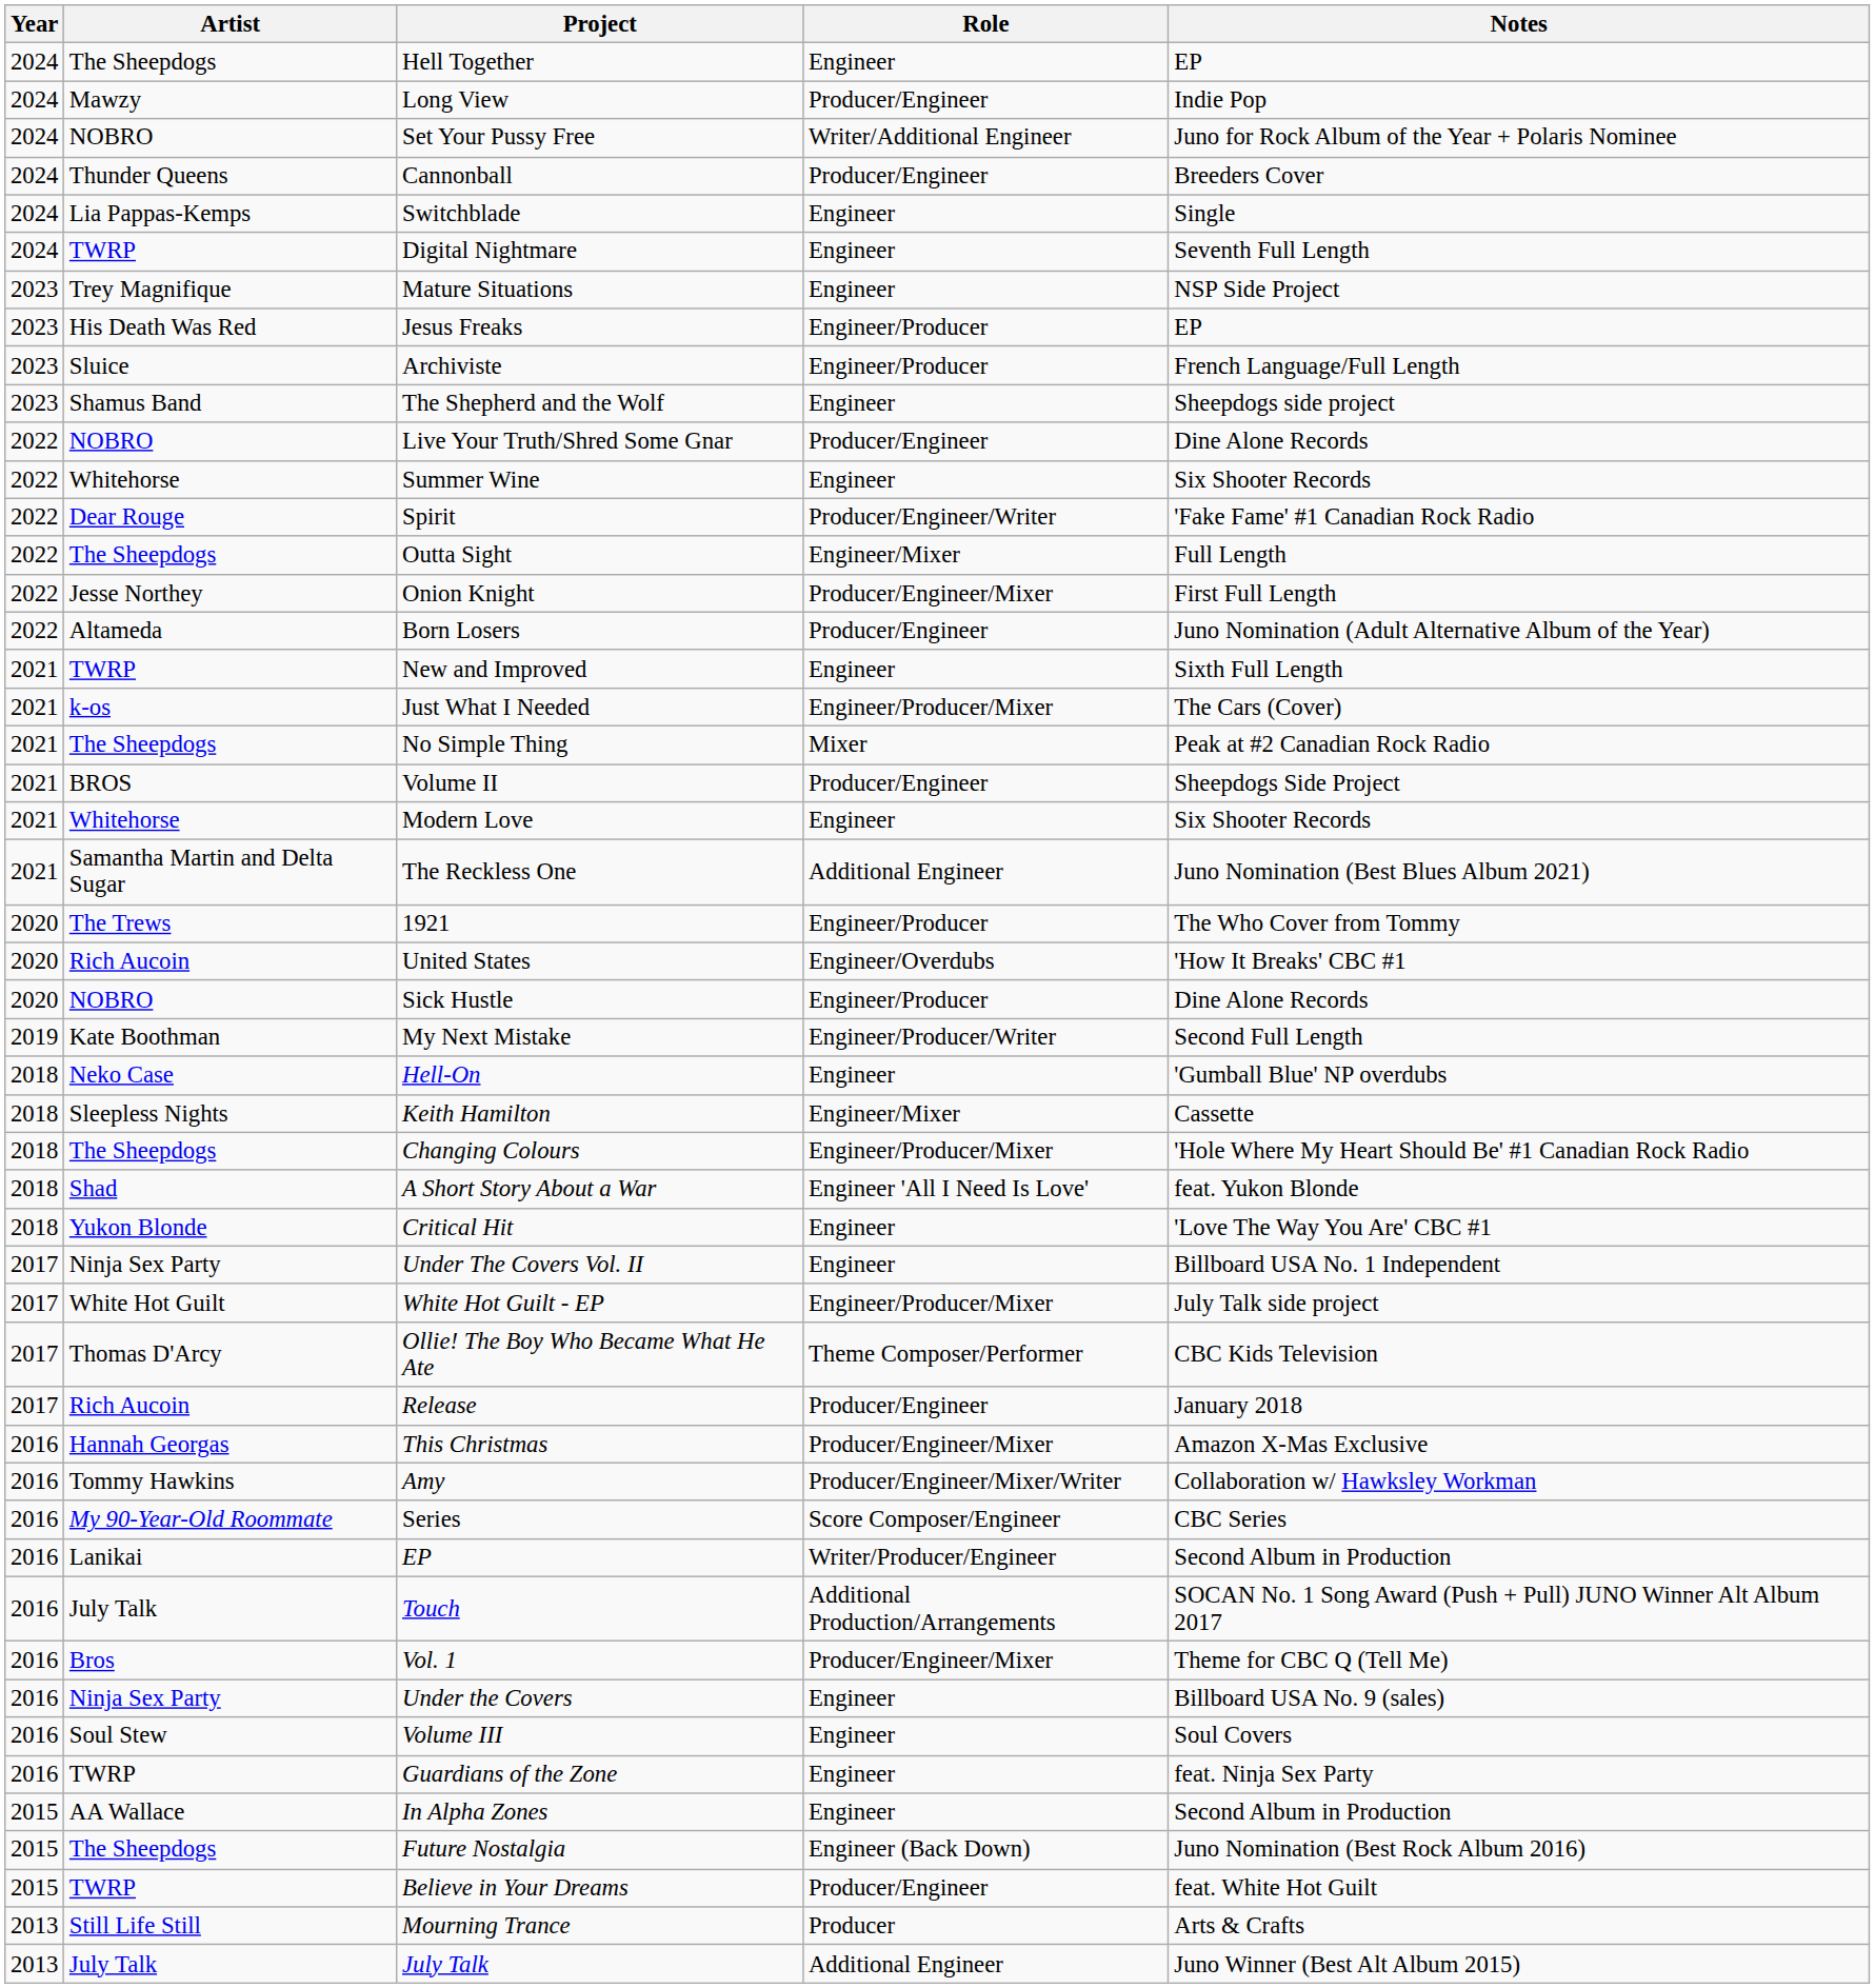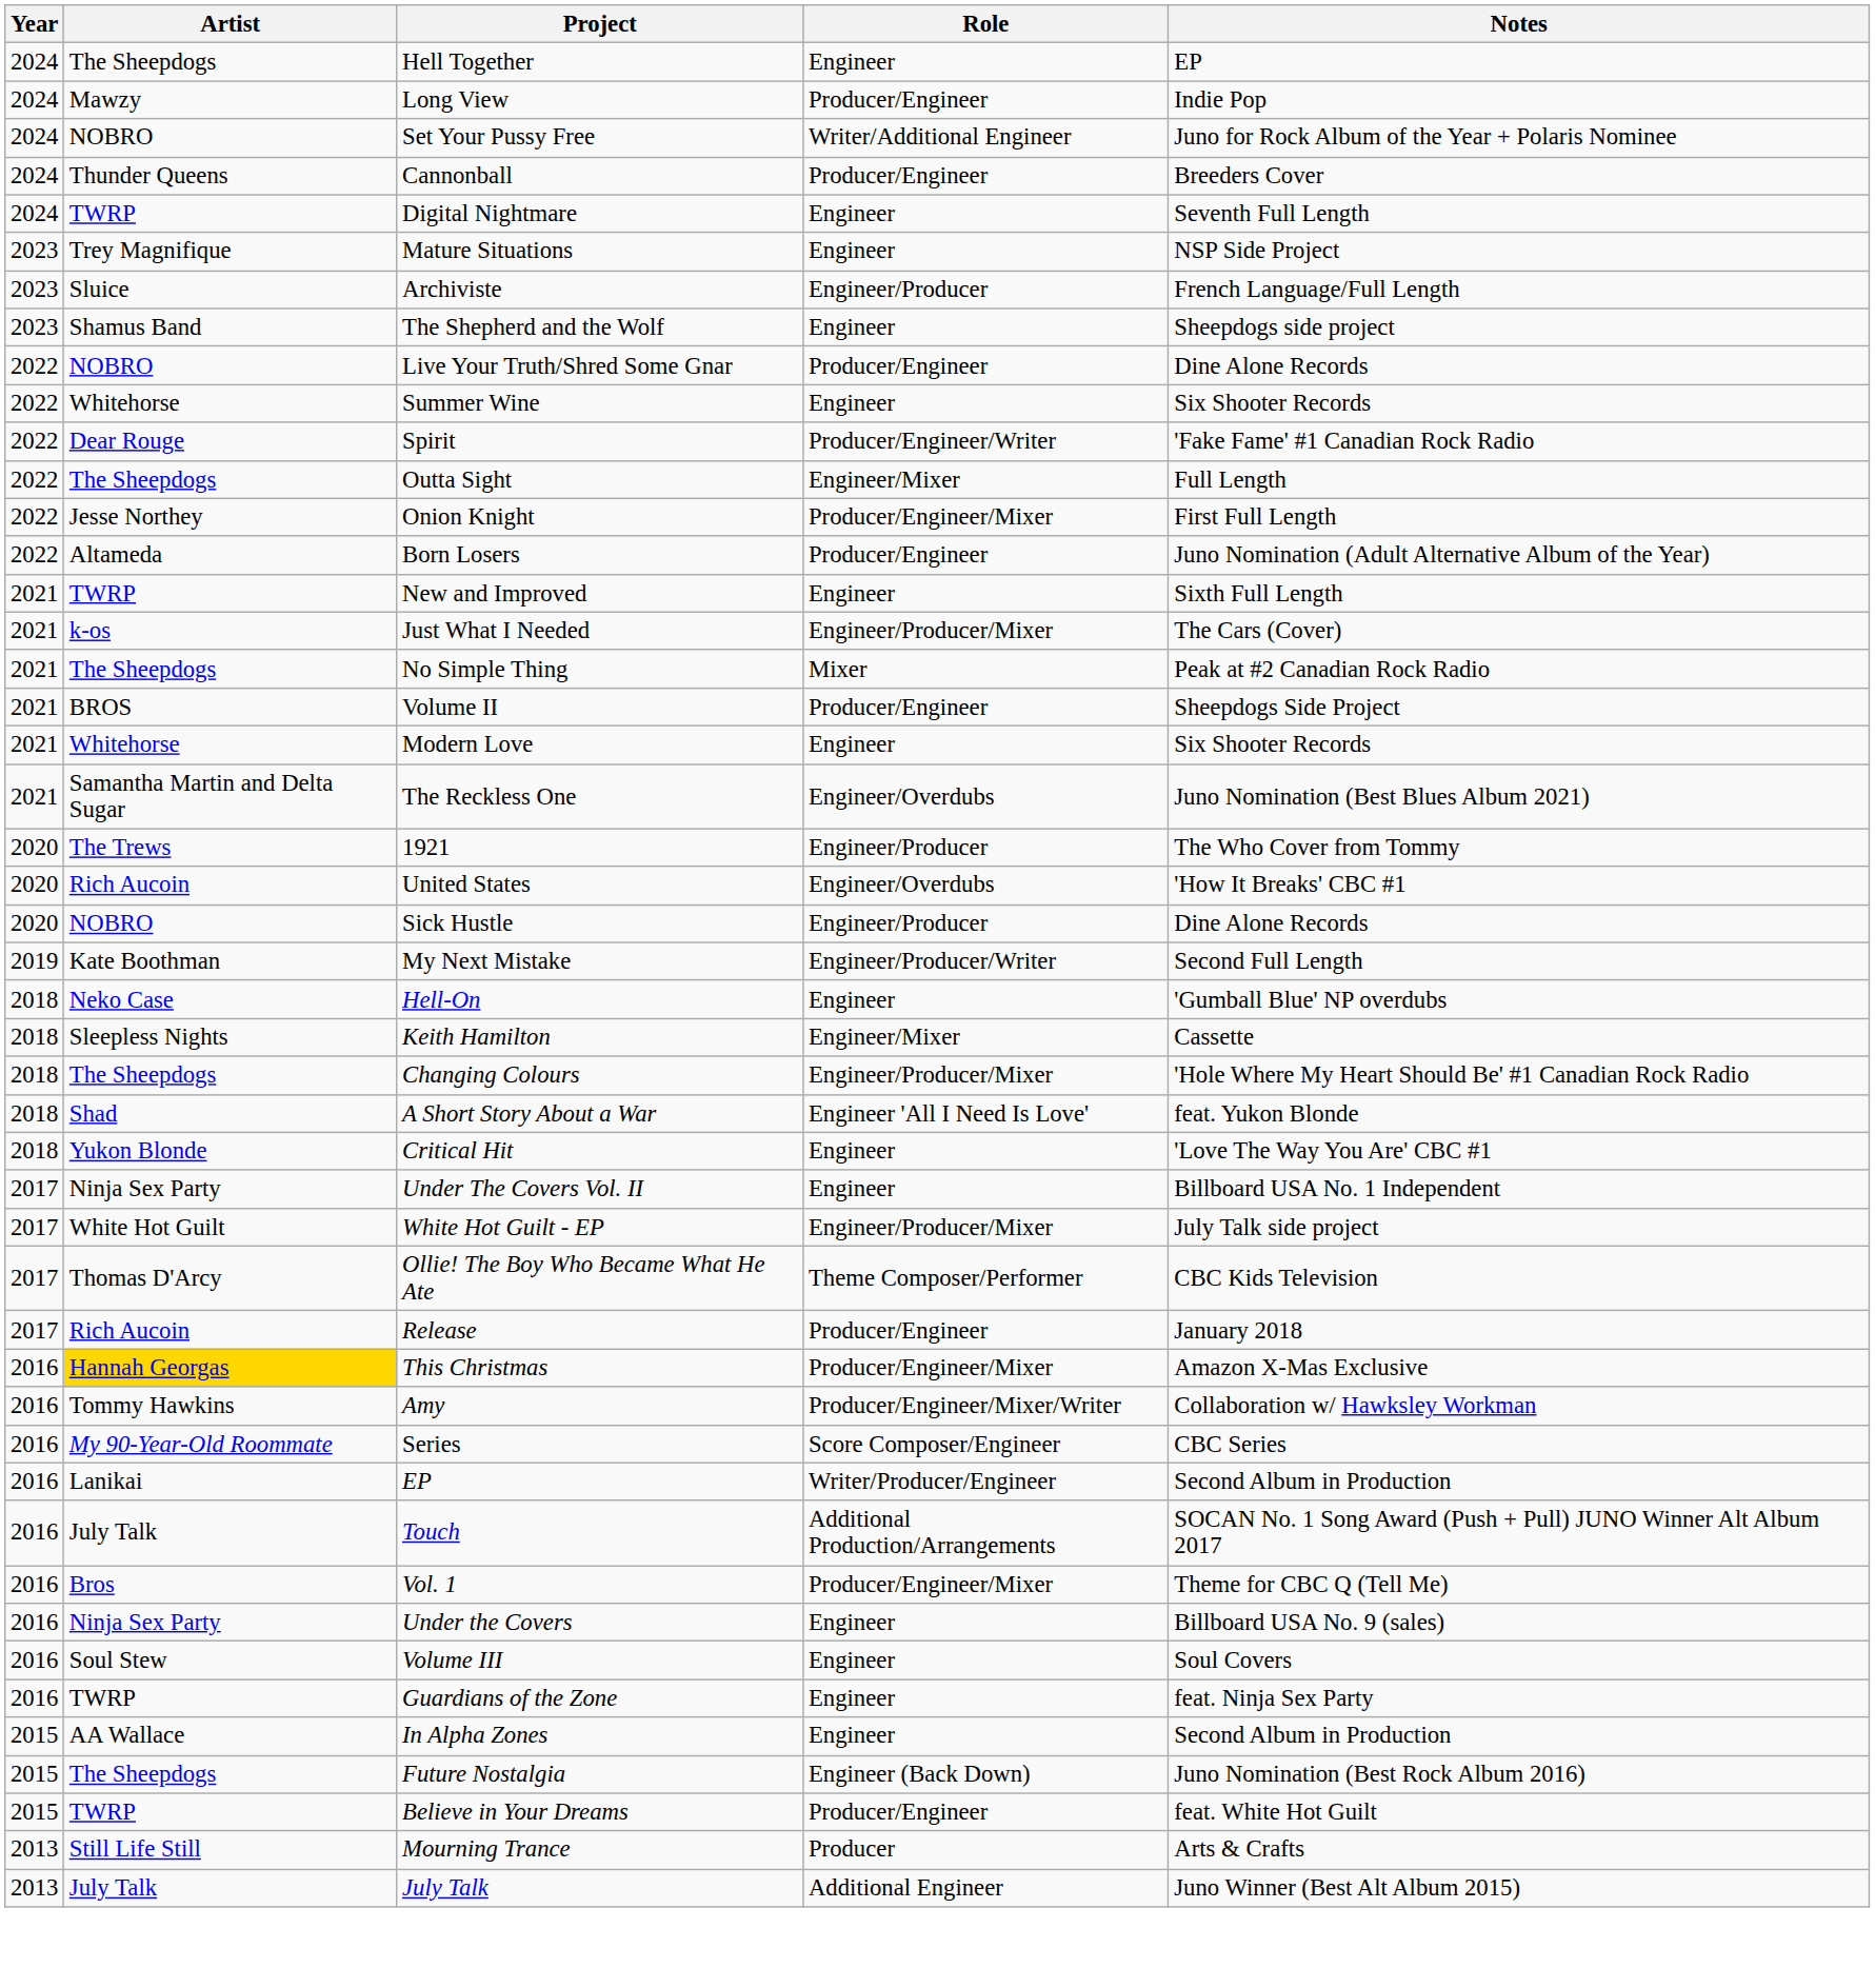 <table class="wikitable">
 <tr>
 <th>Year</th>
 <th>Artist</th>
 <th>Project</th>
 <th>Role</th>
 <th>Notes</th>
 </tr>
 <tr>
 <td>2024</td>
 <td>The Sheepdogs</td>
 <td>Hell Together</td>
 <td>Engineer</td>
 <td>EP</td>
 </tr>
 <tr>
 <td>2024</td>
 <td>Mawzy</td>
 <td>Long View</td>
 <td>Producer/Engineer</td>
 <td>Indie Pop</td>
 </tr>
 <tr>
 <td>2024</td>
 <td>NOBRO</td>
 <td>Set Your Pussy Free</td>
 <td>Writer/Additional Engineer</td>
 <td>Juno for Rock Album of the Year + Polaris Nominee</td>
 </tr>
 <tr>
 <td>2024</td>
 <td>Thunder Queens</td>
 <td>Cannonball</td>
 <td>Producer/Engineer</td>
 <td>Breeders Cover</td>
 </tr>
 <tr>
 <td>2024</td>
-<td>Lia Pappas-Kemps</td>
-<td>Switchblade</td>
-<td>Engineer</td>
-<td>Single</td>
-</tr>
-<tr>
-<td>2024</td>
 <td><a href='#'>TWRP</a></td>
 <td>Digital Nightmare</td>
 <td>Engineer</td>
 <td>Seventh Full Length</td>
 </tr>
 <tr>
 <td>2023</td>
 <td>Trey Magnifique</td>
 <td>Mature Situations</td>
 <td>Engineer</td>
 <td>NSP Side Project</td>
-</tr>
-<tr>
-<td>2023</td>
-<td>His Death Was Red</td>
-<td>Jesus Freaks</td>
-<td>Engineer/Producer</td>
-<td>EP</td>
 </tr>
 <tr>
 <td>2023</td>
 <td>Sluice</td>
 <td>Archiviste</td>
 <td>Engineer/Producer</td>
 <td>French Language/Full Length</td>
 </tr>
 <tr>
 <td>2023</td>
 <td>Shamus Band</td>
 <td>The Shepherd and the Wolf</td>
 <td>Engineer</td>
 <td>Sheepdogs side project</td>
 </tr>
 <tr>
 <td>2022</td>
 <td><a href='#'>NOBRO</a></td>
 <td>Live Your Truth/Shred Some Gnar</td>
 <td>Producer/Engineer</td>
 <td>Dine Alone Records</td>
 </tr>
 <tr>
 <td>2022</td>
 <td>Whitehorse</td>
 <td>Summer Wine</td>
 <td>Engineer</td>
 <td>Six Shooter Records</td>
 </tr>
 <tr>
 <td>2022</td>
 <td><a href='#'>Dear Rouge</a></td>
 <td>Spirit</td>
 <td>Producer/Engineer/Writer</td>
 <td>'Fake Fame' #1 Canadian Rock Radio</td>
 </tr>
 <tr>
 <td>2022</td>
 <td><a href='#'>The Sheepdogs</a></td>
 <td>Outta Sight</td>
 <td>Engineer/Mixer</td>
 <td>Full Length</td>
 </tr>
 <tr>
 <td>2022</td>
 <td>Jesse Northey</td>
 <td>Onion Knight</td>
 <td>Producer/Engineer/Mixer</td>
 <td>First Full Length</td>
 </tr>
 <tr>
 <td>2022</td>
 <td>Altameda</td>
 <td>Born Losers</td>
 <td>Producer/Engineer</td>
 <td>Juno Nomination (Adult Alternative Album of the Year)</td>
 </tr>
 <tr>
 <td>2021</td>
 <td><a href='#'>TWRP</a></td>
 <td>New and Improved</td>
 <td>Engineer</td>
 <td>Sixth Full Length</td>
 </tr>
 <tr>
 <td>2021</td>
 <td><a href='#'>k-os</a></td>
 <td>Just What I Needed</td>
 <td>Engineer/Producer/Mixer</td>
 <td>The Cars (Cover)</td>
 </tr>
 <tr>
 <td>2021</td>
 <td><a href='#'>The Sheepdogs</a></td>
 <td>No Simple Thing</td>
 <td>Mixer</td>
 <td>Peak at #2 Canadian Rock Radio</td>
 </tr>
 <tr>
 <td>2021</td>
 <td>BROS</td>
 <td>Volume II</td>
 <td>Producer/Engineer</td>
 <td>Sheepdogs Side Project</td>
 </tr>
 <tr>
 <td>2021</td>
 <td><a href='#'>Whitehorse</a></td>
 <td>Modern Love</td>
 <td>Engineer</td>
 <td>Six Shooter Records</td>
 </tr>
 <tr>
 <td>2021</td>
 <td>Samantha Martin and Delta Sugar</td>
 <td>The Reckless One</td>
-<td>Additional Engineer</td>
+<td>Engineer/Overdubs</td>
 <td>Juno Nomination (Best Blues Album 2021)</td>
 </tr>
 <tr>
 <td>2020</td>
 <td><a href='#'>The Trews</a></td>
 <td>1921</td>
 <td>Engineer/Producer</td>
 <td>The Who Cover from Tommy</td>
 </tr>
 <tr>
 <td>2020</td>
 <td><a href='#'>Rich Aucoin</a></td>
 <td>United States</td>
 <td>Engineer/Overdubs</td>
 <td>'How It Breaks' CBC #1</td>
 </tr>
 <tr>
 <td>2020</td>
 <td><a href='#'>NOBRO</a></td>
 <td>Sick Hustle</td>
 <td>Engineer/Producer</td>
 <td>Dine Alone Records</td>
 </tr>
 <tr>
 <td>2019</td>
 <td>Kate Boothman</td>
 <td>My Next Mistake</td>
 <td>Engineer/Producer/Writer</td>
 <td>Second Full Length</td>
 </tr>
 <tr>
 <td>2018</td>
 <td><a href='#'>Neko Case</a></td>
 <td><em><a href='#'>Hell-On</a></em></td>
 <td>Engineer</td>
 <td>'Gumball Blue' NP overdubs</td>
 </tr>
 <tr>
 <td>2018</td>
 <td>Sleepless Nights</td>
 <td><em>Keith Hamilton</em></td>
 <td>Engineer/Mixer</td>
 <td>Cassette</td>
 </tr>
 <tr>
 <td>2018</td>
 <td><a href='#'>The Sheepdogs</a></td>
 <td><em>Changing Colours</em></td>
 <td>Engineer/Producer/Mixer</td>
 <td>'Hole Where My Heart Should Be' #1 Canadian Rock Radio</td>
 </tr>
 <tr>
 <td>2018</td>
 <td><a href='#'>Shad</a></td>
 <td><em>A Short Story About a War</em></td>
 <td>Engineer 'All I Need Is Love'</td>
 <td>feat. Yukon Blonde</td>
 </tr>
 <tr>
 <td>2018</td>
 <td><a href='#'>Yukon Blonde</a></td>
 <td><em>Critical Hit</em></td>
 <td>Engineer</td>
 <td>'Love The Way You Are' CBC #1</td>
 </tr>
 <tr>
 <td>2017</td>
 <td>Ninja Sex Party</td>
 <td><em>Under The Covers Vol. II</em></td>
 <td>Engineer</td>
 <td>Billboard USA No. 1 Independent</td>
 </tr>
 <tr>
 <td>2017</td>
 <td>White Hot Guilt</td>
 <td><em>White Hot Guilt - EP</em></td>
 <td>Engineer/Producer/Mixer</td>
 <td>July Talk side project</td>
 </tr>
 <tr>
 <td>2017</td>
 <td>Thomas D'Arcy</td>
 <td><em>Ollie! The Boy Who Became What He Ate</em></td>
 <td>Theme Composer/Performer</td>
 <td>CBC Kids Television</td>
 </tr>
 <tr>
 <td>2017</td>
 <td><a href='#'>Rich Aucoin</a></td>
 <td><em>Release</em></td>
 <td>Producer/Engineer</td>
 <td>January 2018</td>
 </tr>
 <tr>
 <td>2016</td>
-<td><a href='#'>Hannah Georgas</a></td>
+<td style="background: gold;"><a href='#'>Hannah Georgas</a></td>
 <td><em>This Christmas</em></td>
 <td>Producer/Engineer/Mixer</td>
 <td>Amazon X-Mas Exclusive</td>
 </tr>
 <tr>
 <td>2016</td>
 <td>Tommy Hawkins</td>
 <td><em>Amy</em></td>
 <td>Producer/Engineer/Mixer/Writer</td>
 <td>Collaboration w/ <a href='#'>Hawksley Workman</a></td>
 </tr>
 <tr>
 <td>2016</td>
 <td><em><a href='#'>My 90-Year-Old Roommate</a></em></td>
 <td>Series</td>
 <td>Score Composer/Engineer</td>
 <td>CBC Series</td>
 </tr>
 <tr>
 <td>2016</td>
 <td>Lanikai</td>
 <td><em>EP</em></td>
 <td>Writer/Producer/Engineer</td>
 <td>Second Album in Production</td>
 </tr>
 <tr>
 <td>2016</td>
 <td>July Talk</td>
 <td><em><a href='#'>Touch</a></em></td>
 <td>Additional Production/Arrangements</td>
 <td>SOCAN No. 1 Song Award (Push + Pull) JUNO Winner Alt Album 2017</td>
 </tr>
 <tr>
 <td>2016</td>
 <td><a href='#'>Bros</a></td>
 <td><em>Vol. 1</em></td>
 <td>Producer/Engineer/Mixer</td>
 <td>Theme for CBC Q (Tell Me)</td>
 </tr>
 <tr>
 <td>2016</td>
 <td><a href='#'>Ninja Sex Party</a></td>
 <td><em>Under the Covers</em></td>
 <td>Engineer</td>
 <td>Billboard USA No. 9 (sales)</td>
 </tr>
 <tr>
 <td>2016</td>
 <td>Soul Stew</td>
 <td><em>Volume III</em></td>
 <td>Engineer</td>
 <td>Soul Covers</td>
 </tr>
 <tr>
 <td>2016</td>
 <td>TWRP</td>
 <td><em>Guardians of the Zone</em></td>
 <td>Engineer</td>
 <td>feat. Ninja Sex Party</td>
 </tr>
 <tr>
 <td>2015</td>
 <td>AA Wallace</td>
 <td><em>In Alpha Zones</em></td>
 <td>Engineer</td>
 <td>Second Album in Production</td>
 </tr>
 <tr>
 <td>2015</td>
 <td><a href='#'>The Sheepdogs</a></td>
 <td><em>Future Nostalgia</em></td>
 <td>Engineer (Back Down)</td>
 <td>Juno Nomination (Best Rock Album 2016)</td>
 </tr>
 <tr>
 <td>2015</td>
 <td><a href='#'>TWRP</a></td>
 <td><em>Believe in Your Dreams</em></td>
 <td>Producer/Engineer</td>
 <td>feat. White Hot Guilt</td>
 </tr>
 <tr>
 <td>2013</td>
 <td><a href='#'>Still Life Still</a></td>
 <td><em>Mourning Trance</em></td>
 <td>Producer</td>
 <td>Arts & Crafts</td>
 </tr>
 <tr>
 <td>2013</td>
 <td><a href='#'>July Talk</a></td>
 <td><em><a href='#'>July Talk</a></em></td>
 <td>Additional Engineer</td>
 <td>Juno Winner (Best Alt Album 2015)</td>
 </tr>
 </table>
